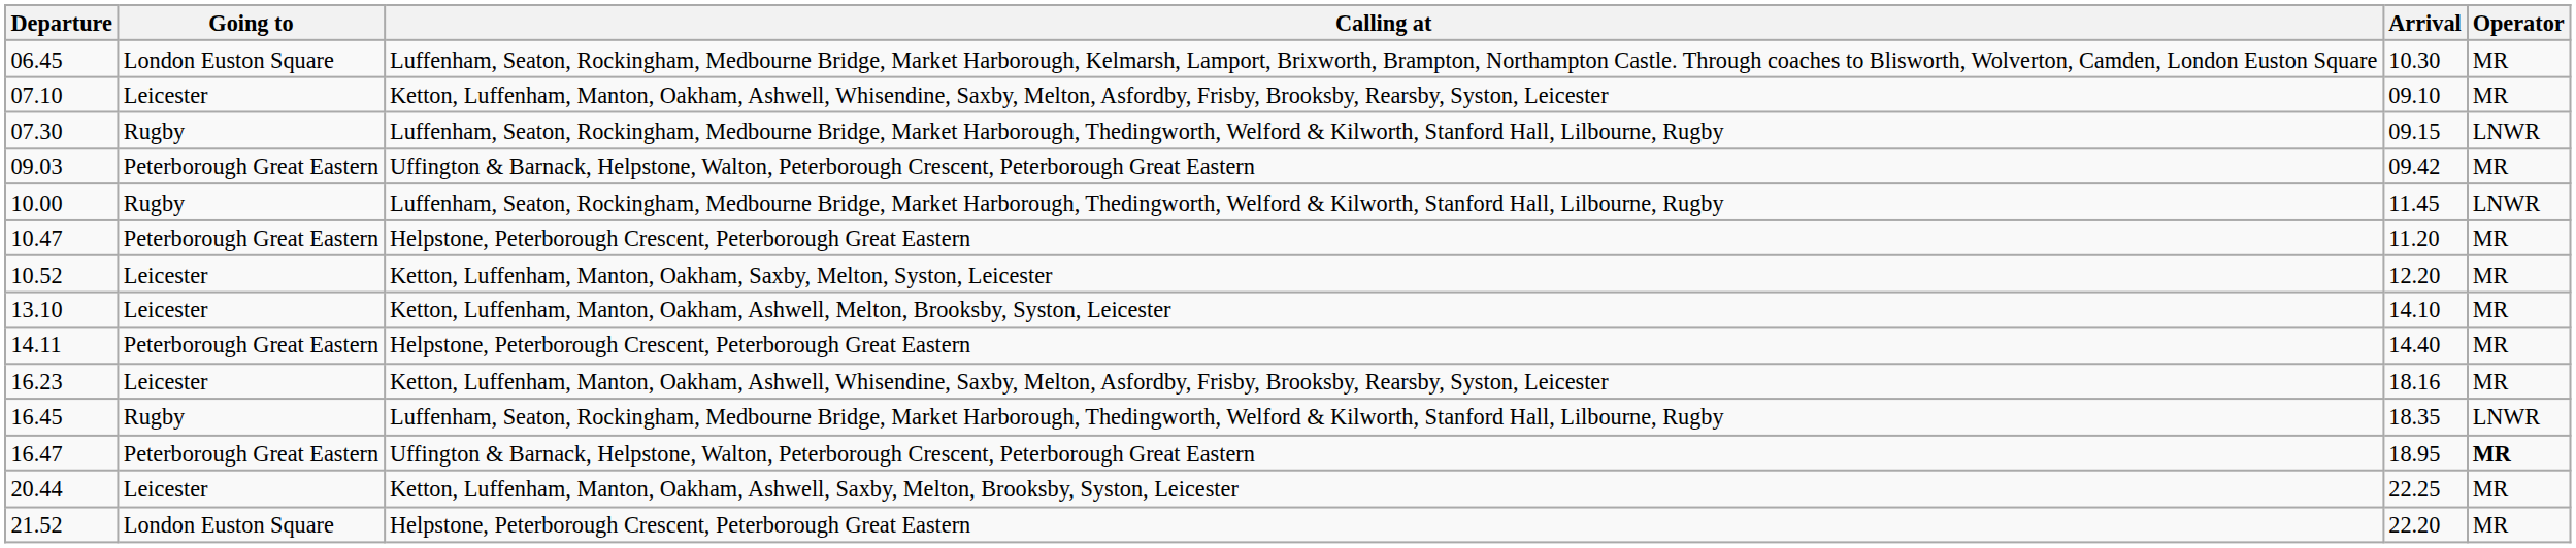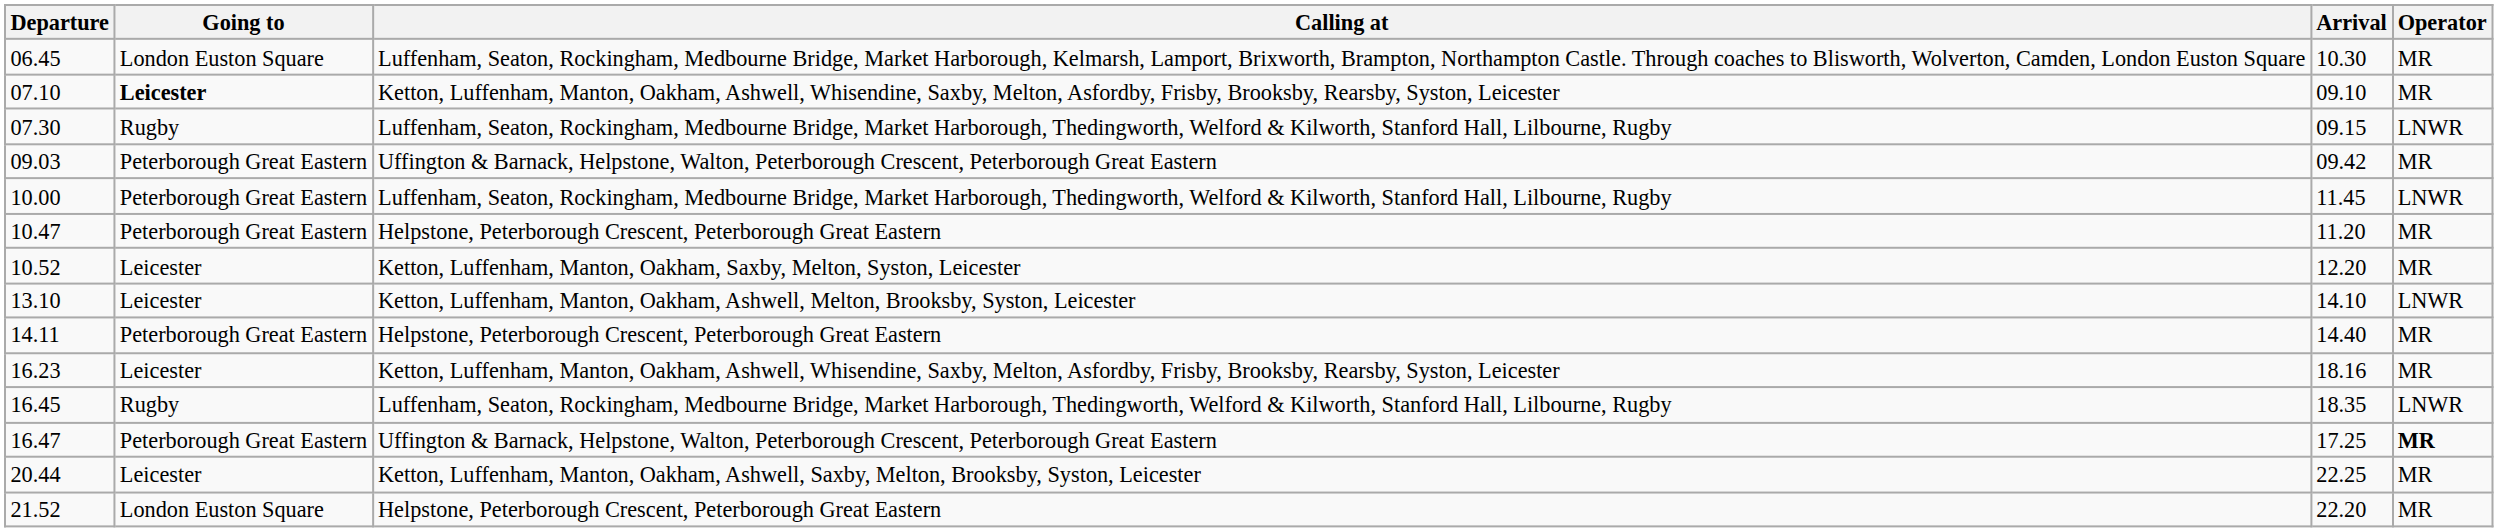 <table class="wikitable" style="font-size:70%;">
 <tr>
 <th>Departure</th>
 <th>Going to</th>
 <th>Calling at</th>
 <th>Arrival</th>
 <th>Operator</th>
 </tr>
 <tr>
 <td>06.45</td>
 <td>London Euston Square</td>
 <td>Luffenham, Seaton, Rockingham, Medbourne Bridge, Market Harborough, Kelmarsh, Lamport, Brixworth, Brampton, Northampton Castle. Through coaches to Blisworth, Wolverton, Camden, London Euston Square</td>
 <td>10.30</td>
 <td>MR</td>
 </tr>
 <tr>
 <td>07.10</td>
-<td>Leicester</td>
+<td><strong>Leicester</strong></td>
 <td>Ketton, Luffenham, Manton, Oakham, Ashwell, Whisendine, Saxby, Melton, Asfordby, Frisby, Brooksby, Rearsby, Syston, Leicester</td>
 <td>09.10</td>
 <td>MR</td>
 </tr>
 <tr>
 <td>07.30</td>
 <td>Rugby</td>
 <td>Luffenham, Seaton, Rockingham, Medbourne Bridge, Market Harborough, Thedingworth, Welford & Kilworth, Stanford Hall, Lilbourne, Rugby</td>
 <td>09.15</td>
 <td>LNWR</td>
 </tr>
 <tr>
 <td>09.03</td>
 <td>Peterborough Great Eastern</td>
 <td>Uffington & Barnack, Helpstone, Walton, Peterborough Crescent, Peterborough Great Eastern</td>
 <td>09.42</td>
 <td>MR</td>
 </tr>
 <tr>
 <td>10.00</td>
-<td>Rugby</td>
+<td>Peterborough Great Eastern</td>
 <td>Luffenham, Seaton, Rockingham, Medbourne Bridge, Market Harborough, Thedingworth, Welford & Kilworth, Stanford Hall, Lilbourne, Rugby</td>
 <td>11.45</td>
 <td>LNWR</td>
 </tr>
 <tr>
 <td>10.47</td>
 <td>Peterborough Great Eastern</td>
 <td>Helpstone, Peterborough Crescent, Peterborough Great Eastern</td>
 <td>11.20</td>
 <td>MR</td>
 </tr>
 <tr>
 <td>10.52</td>
 <td>Leicester</td>
 <td>Ketton, Luffenham, Manton, Oakham, Saxby, Melton, Syston, Leicester</td>
 <td>12.20</td>
 <td>MR</td>
 </tr>
 <tr>
 <td>13.10</td>
 <td>Leicester</td>
 <td>Ketton, Luffenham, Manton, Oakham, Ashwell, Melton, Brooksby, Syston, Leicester</td>
 <td>14.10</td>
-<td>MR</td>
+<td>LNWR</td>
 </tr>
 <tr>
 <td>14.11</td>
 <td>Peterborough Great Eastern</td>
 <td>Helpstone, Peterborough Crescent, Peterborough Great Eastern</td>
 <td>14.40</td>
 <td>MR</td>
 </tr>
 <tr>
 <td>16.23</td>
 <td>Leicester</td>
 <td>Ketton, Luffenham, Manton, Oakham, Ashwell, Whisendine, Saxby, Melton, Asfordby, Frisby, Brooksby, Rearsby, Syston, Leicester</td>
 <td>18.16</td>
 <td>MR</td>
 </tr>
 <tr>
 <td>16.45</td>
 <td>Rugby</td>
 <td>Luffenham, Seaton, Rockingham, Medbourne Bridge, Market Harborough, Thedingworth, Welford & Kilworth, Stanford Hall, Lilbourne, Rugby</td>
 <td>18.35</td>
 <td>LNWR</td>
 </tr>
 <tr>
 <td>16.47</td>
 <td>Peterborough Great Eastern</td>
 <td>Uffington & Barnack, Helpstone, Walton, Peterborough Crescent, Peterborough Great Eastern</td>
-<td>18.95</td>
+<td>17.25</td>
 <td><strong>MR</strong></td>
 </tr>
 <tr>
 <td>20.44</td>
 <td>Leicester</td>
 <td>Ketton, Luffenham, Manton, Oakham, Ashwell, Saxby, Melton, Brooksby, Syston, Leicester</td>
 <td>22.25</td>
 <td>MR</td>
 </tr>
 <tr>
 <td>21.52</td>
 <td>London Euston Square</td>
 <td>Helpstone, Peterborough Crescent, Peterborough Great Eastern</td>
 <td>22.20</td>
 <td>MR</td>
 </tr>
 </table>
